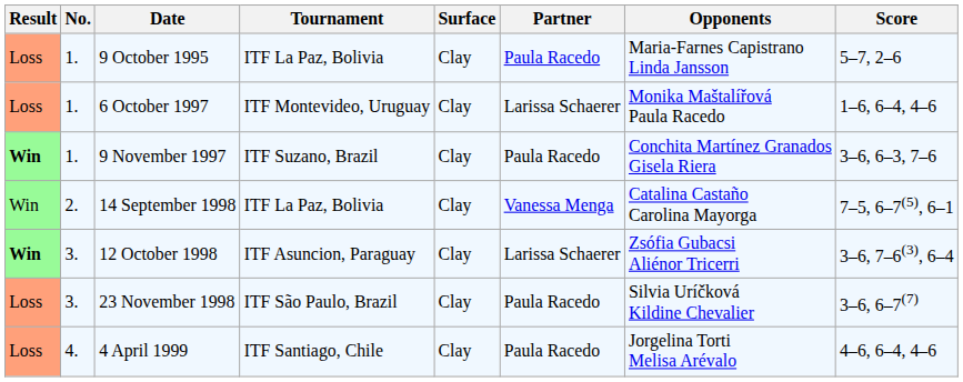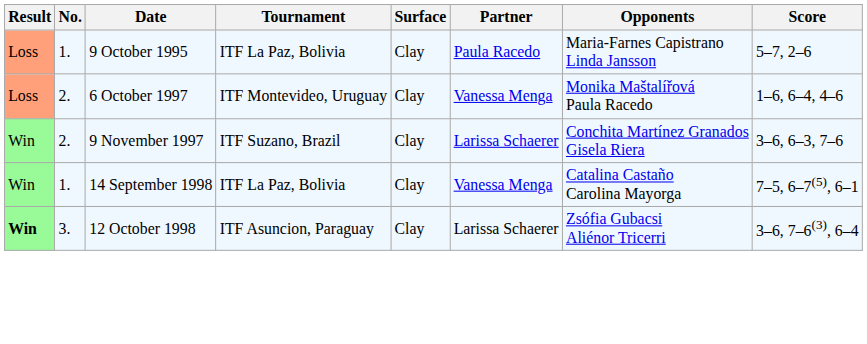 <table class="sortable wikitable" style=font-size:97%>
 <tr>
 <th>Result</th>
 <th>No.</th>
 <th>Date</th>
 <th>Tournament</th>
 <th>Surface</th>
 <th>Partner</th>
 <th>Opponents</th>
 <th class=unsortable>Score</th>
 </tr>
 <tr style="background:#f0f8ff;">
 <td style="background:#ffa07a;">Loss</td>
 <td>1.</td>
 <td>9 October 1995</td>
 <td>ITF La Paz, Bolivia</td>
 <td>Clay</td>
 <td> <a href='#'>Paula Racedo</a></td>
 <td> Maria-Farnes Capistrano <br>  <a href='#'>Linda Jansson</a></td>
 <td>5–7, 2–6</td>
 </tr>
 <tr style="background:#f0f8ff;">
 <td style="background:#ffa07a;">Loss</td>
-<td>1.</td>
+<td>2.</td>
 <td>6 October 1997</td>
 <td>ITF Montevideo, Uruguay</td>
 <td>Clay</td>
-<td> Larissa Schaerer</td>
+<td> <a href='#'>Vanessa Menga</a></td>
 <td> <a href='#'>Monika Maštalířová</a> <br>  Paula Racedo</td>
 <td>1–6, 6–4, 4–6</td>
 </tr>
 <tr style="background:#f0f8ff;">
-<td style="background:#98fb98;"><strong>Win</strong></td>
-<td>1.</td>
+<td style="background:#98fb98;">Win</td>
+<td>2.</td>
 <td>9 November 1997</td>
 <td>ITF Suzano, Brazil</td>
 <td>Clay</td>
-<td> Paula Racedo</td>
+<td> <a href='#'>Larissa Schaerer</a></td>
 <td> <a href='#'>Conchita Martínez Granados</a> <br>  <a href='#'>Gisela Riera</a></td>
 <td>3–6, 6–3, 7–6</td>
 </tr>
 <tr style="background:#f0f8ff;">
 <td style="background:#98fb98;">Win</td>
-<td>2.</td>
+<td>1.</td>
 <td>14 September 1998</td>
 <td>ITF La Paz, Bolivia</td>
 <td>Clay</td>
 <td> <a href='#'>Vanessa Menga</a></td>
 <td> <a href='#'>Catalina Castaño</a> <br>  Carolina Mayorga</td>
 <td>7–5, 6–7<sup>(5)</sup>, 6–1</td>
 </tr>
 <tr style="background:#f0f8ff;">
 <td style="background:#98fb98;"><strong>Win</strong></td>
 <td>3.</td>
 <td>12 October 1998</td>
 <td>ITF Asuncion, Paraguay</td>
 <td>Clay</td>
 <td> Larissa Schaerer</td>
 <td> <a href='#'>Zsófia Gubacsi</a> <br>  <a href='#'>Aliénor Tricerri</a></td>
 <td>3–6, 7–6<sup>(3)</sup>, 6–4</td>
 </tr>
-<tr style="background:#f0f8ff;">
-<td style="background:#ffa07a;">Loss</td>
-<td>3.</td>
-<td>23 November 1998</td>
-<td>ITF São Paulo, Brazil</td>
-<td>Clay</td>
-<td> Paula Racedo</td>
-<td> Silvia Uríčková <br>  <a href='#'>Kildine Chevalier</a></td>
-<td>3–6, 6–7<sup>(7)</sup></td>
-</tr>
-<tr style="background:#f0f8ff;">
-<td style="background:#ffa07a;">Loss</td>
-<td>4.</td>
-<td>4 April 1999</td>
-<td>ITF Santiago, Chile</td>
-<td>Clay</td>
-<td> Paula Racedo</td>
-<td> Jorgelina Torti <br>  <a href='#'>Melisa Arévalo</a></td>
-<td>4–6, 6–4, 4–6</td>
-</tr>
 </table>
